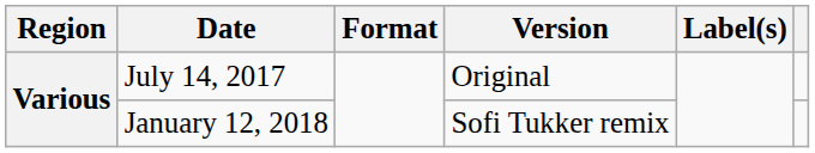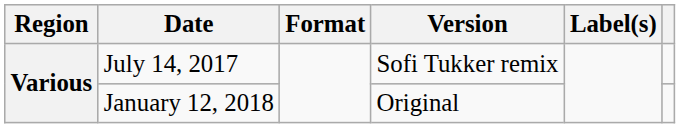 <table class="wikitable plainrowheaders">
 <tr>
 <th scope="col">Region</th>
 <th scope="col">Date</th>
 <th scope="col">Format</th>
 <th scope="col">Version</th>
 <th scope="col">Label(s)</th>
 <th scope="col"></th>
 </tr>
 <tr>
 <th scope="row" rowspan="2">Various</th>
 <td>July 14, 2017</td>
 <td rowspan="2"></td>
-<td>Original</td>
+<td>Sofi Tukker remix</td>
 <td rowspan="2"></td>
 <td style="text-align:center;"></td>
 </tr>
 <tr>
 <td>January 12, 2018</td>
-<td>Sofi Tukker remix</td>
+<td>Original</td>
 <td style="text-align:center;"></td>
 </tr>
 </table>
